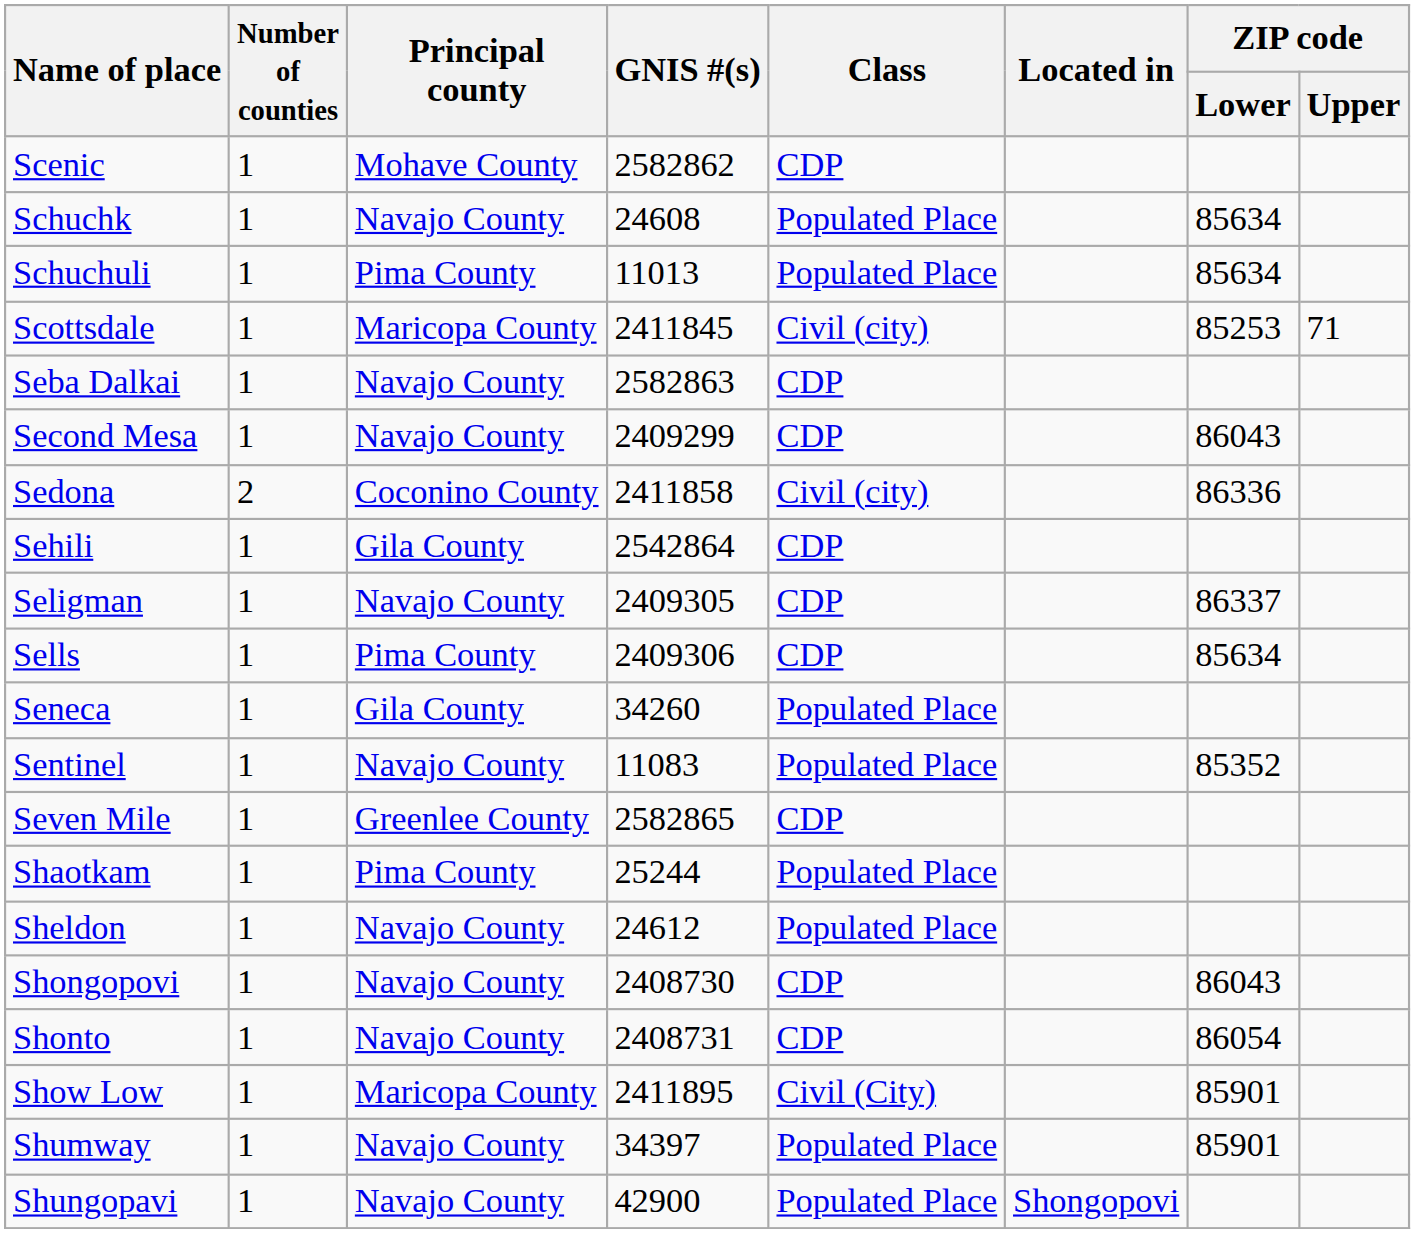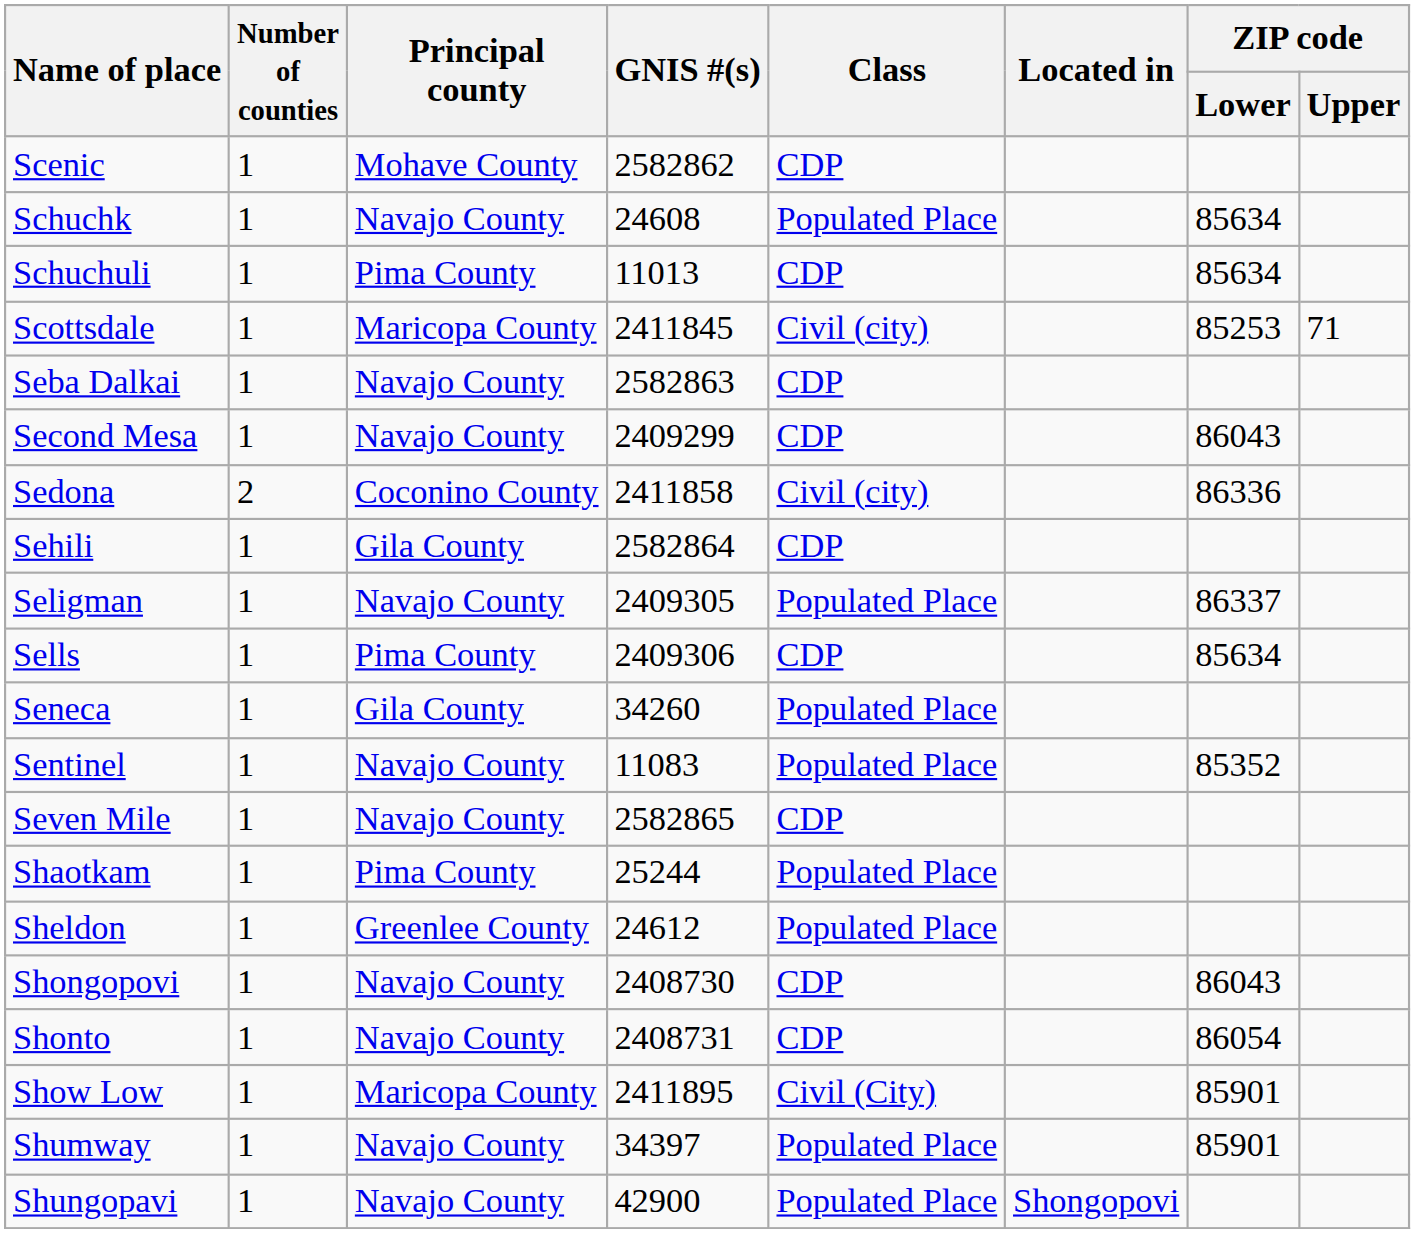 <table class="wikitable sortable">
 <tr>
 <th rowspan=2>Name of place</th>
 <th rowspan=2><small>Number <br>of<br>counties</small></th>
 <th rowspan=2>Principal <br> county</th>
 <th rowspan=2>GNIS #(s)</th>
 <th rowspan=2>Class</th>
 <th rowspan=2>Located in</th>
 <th colspan=2>ZIP code</th>
 </tr>
 <tr>
 <th>Lower</th>
 <th>Upper</th>
 </tr>
 <tr>
 <td><a href='#'>Scenic</a></td>
 <td>1</td>
 <td><a href='#'>Mohave County</a></td>
 <td>2582862</td>
 <td><a href='#'>CDP</a></td>
 <td></td>
 <td></td>
 <td></td>
 </tr>
 <tr>
 <td><a href='#'>Schuchk</a></td>
 <td>1</td>
 <td><a href='#'>Navajo County</a></td>
 <td>24608</td>
 <td><a href='#'>Populated Place</a></td>
 <td></td>
 <td>85634</td>
 <td></td>
 </tr>
 <tr>
 <td><a href='#'>Schuchuli</a></td>
 <td>1</td>
 <td><a href='#'>Pima County</a></td>
 <td>11013</td>
-<td><a href='#'>Populated Place</a></td>
+<td><a href='#'>CDP</a></td>
 <td></td>
 <td>85634</td>
 <td></td>
 </tr>
 <tr>
 <td><a href='#'>Scottsdale</a></td>
 <td>1</td>
 <td><a href='#'>Maricopa County</a></td>
 <td>2411845</td>
 <td><a href='#'>Civil (city)</a></td>
 <td></td>
 <td>85253</td>
 <td>71</td>
 </tr>
 <tr>
 <td><a href='#'>Seba Dalkai</a></td>
 <td>1</td>
 <td><a href='#'>Navajo County</a></td>
 <td>2582863</td>
 <td><a href='#'>CDP</a></td>
 <td></td>
 <td></td>
 <td></td>
 </tr>
 <tr>
 <td><a href='#'>Second Mesa</a></td>
 <td>1</td>
 <td><a href='#'>Navajo County</a></td>
 <td>2409299</td>
 <td><a href='#'>CDP</a></td>
 <td></td>
 <td>86043</td>
 <td></td>
 </tr>
 <tr>
 <td><a href='#'>Sedona</a></td>
 <td>2</td>
 <td><a href='#'>Coconino County</a></td>
 <td>2411858</td>
 <td><a href='#'>Civil (city)</a></td>
 <td></td>
 <td>86336</td>
 <td></td>
 </tr>
 <tr>
 <td><a href='#'>Sehili</a></td>
 <td>1</td>
 <td><a href='#'>Gila County</a></td>
-<td>2542864</td>
+<td>2582864</td>
 <td><a href='#'>CDP</a></td>
 <td></td>
 <td></td>
 <td></td>
 </tr>
 <tr>
 <td><a href='#'>Seligman</a></td>
 <td>1</td>
 <td><a href='#'>Navajo County</a></td>
 <td>2409305</td>
-<td><a href='#'>CDP</a></td>
+<td><a href='#'>Populated Place</a></td>
 <td></td>
 <td>86337</td>
 <td></td>
 </tr>
 <tr>
 <td><a href='#'>Sells</a></td>
 <td>1</td>
 <td><a href='#'>Pima County</a></td>
 <td>2409306</td>
 <td><a href='#'>CDP</a></td>
 <td></td>
 <td>85634</td>
 <td></td>
 </tr>
 <tr>
 <td><a href='#'>Seneca</a></td>
 <td>1</td>
 <td><a href='#'>Gila County</a></td>
 <td>34260</td>
 <td><a href='#'>Populated Place</a></td>
 <td></td>
 <td></td>
 <td></td>
 </tr>
 <tr>
 <td><a href='#'>Sentinel</a></td>
 <td>1</td>
 <td><a href='#'>Navajo County</a></td>
 <td>11083</td>
 <td><a href='#'>Populated Place</a></td>
 <td></td>
 <td>85352</td>
 <td></td>
 </tr>
 <tr>
 <td><a href='#'>Seven Mile</a></td>
 <td>1</td>
-<td><a href='#'>Greenlee County</a></td>
+<td><a href='#'>Navajo County</a></td>
 <td>2582865</td>
 <td><a href='#'>CDP</a></td>
 <td></td>
 <td></td>
 <td></td>
 </tr>
 <tr>
 <td><a href='#'>Shaotkam</a></td>
 <td>1</td>
 <td><a href='#'>Pima County</a></td>
 <td>25244</td>
 <td><a href='#'>Populated Place</a></td>
 <td></td>
 <td></td>
 <td></td>
 </tr>
 <tr>
 <td><a href='#'>Sheldon</a></td>
 <td>1</td>
-<td><a href='#'>Navajo County</a></td>
+<td><a href='#'>Greenlee County</a></td>
 <td>24612</td>
 <td><a href='#'>Populated Place</a></td>
 <td></td>
 <td></td>
 <td></td>
 </tr>
 <tr>
 <td><a href='#'>Shongopovi</a></td>
 <td>1</td>
 <td><a href='#'>Navajo County</a></td>
 <td>2408730</td>
 <td><a href='#'>CDP</a></td>
 <td></td>
 <td>86043</td>
 <td></td>
 </tr>
 <tr>
 <td><a href='#'>Shonto</a></td>
 <td>1</td>
 <td><a href='#'>Navajo County</a></td>
 <td>2408731</td>
 <td><a href='#'>CDP</a></td>
 <td></td>
 <td>86054</td>
 <td></td>
 </tr>
 <tr>
 <td><a href='#'>Show Low</a></td>
 <td>1</td>
 <td><a href='#'>Maricopa County</a></td>
 <td>2411895</td>
 <td><a href='#'>Civil (City)</a></td>
 <td></td>
 <td>85901</td>
 <td></td>
 </tr>
 <tr>
 <td><a href='#'>Shumway</a></td>
 <td>1</td>
 <td><a href='#'>Navajo County</a></td>
 <td>34397</td>
 <td><a href='#'>Populated Place</a></td>
 <td></td>
 <td>85901</td>
 <td></td>
 </tr>
 <tr>
 <td><a href='#'>Shungopavi</a></td>
 <td>1</td>
 <td><a href='#'>Navajo County</a></td>
 <td>42900</td>
 <td><a href='#'>Populated Place</a></td>
 <td><a href='#'>Shongopovi</a></td>
 <td></td>
 <td></td>
 </tr>
 <tr>
 </tr>
 </table>
